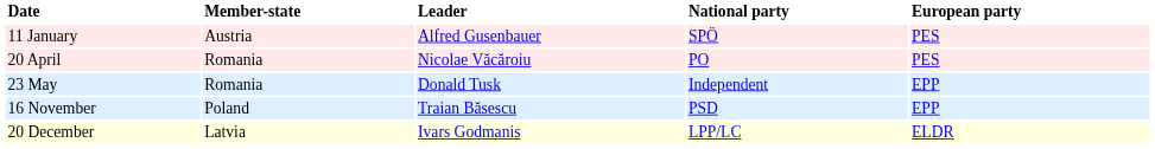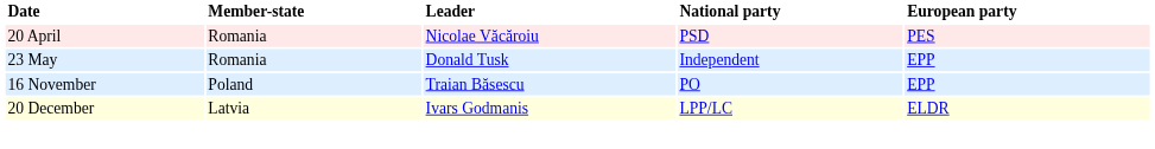 <table border=0 cellpadding=2 cellspacing=2 width=90%>
 <tr ----bgcolor=lightgrey>
 <td><strong>Date</strong></td>
 <td><strong>Member-state</strong></td>
 <td><strong>Leader</strong></td>
 <td><strong>National party</strong></td>
 <td><strong>European party</strong></td>
 </tr>
 <tr ---- bgcolor=#FFE8E8>
-<td>11 January</td>
-<td>Austria</td>
-<td><a href='#'>Alfred Gusenbauer</a></td>
-<td><a href='#'>SPÖ</a></td>
-<td><a href='#'>PES</a></td>
-</tr>
-<tr ---- bgcolor=#FFE8E8>
 <td>20 April</td>
 <td>Romania</td>
 <td><a href='#'>Nicolae Văcăroiu</a></td>
-<td><a href='#'>PO</a></td>
+<td><a href='#'>PSD</a></td>
 <td><a href='#'>PES</a></td>
 </tr>
 <tr ---- bgcolor=#DDEEFF>
 <td>23 May</td>
 <td>Romania</td>
 <td><a href='#'>Donald Tusk</a></td>
 <td><a href='#'>Independent</a></td>
 <td><a href='#'>EPP</a></td>
 </tr>
 <tr ---- bgcolor=#DDEEFF>
 <td>16 November</td>
 <td>Poland</td>
 <td><a href='#'>Traian Băsescu</a></td>
-<td><a href='#'>PSD</a></td>
+<td><a href='#'>PO</a></td>
 <td><a href='#'>EPP</a></td>
 </tr>
 <tr ---- bgcolor=#FFFFDD>
 <td>20 December</td>
 <td>Latvia</td>
 <td><a href='#'>Ivars Godmanis</a></td>
 <td><a href='#'>LPP/LC</a></td>
 <td><a href='#'>ELDR</a></td>
 </tr>
 </table>
